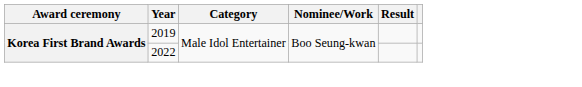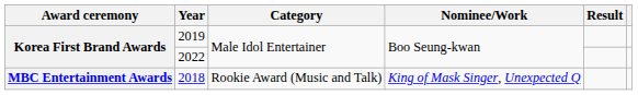 <table class="wikitable plainrowheaders sortable">
 <tr>
 <th scope="col">Award ceremony</th>
 <th scope="col">Year</th>
 <th scope="col">Category</th>
 <th scope="col">Nominee/Work</th>
 <th scope="col">Result</th>
 <th scope="col" class="unsortable"></th>
 </tr>
 <tr>
 <th scope="row" rowspan="2">Korea First Brand Awards</th>
 <td>2019</td>
 <td rowspan="2">Male Idol Entertainer</td>
 <td rowspan="2">Boo Seung-kwan</td>
 <td></td>
 <td style="text-align:center"></td>
 </tr>
 <tr>
 <td>2022</td>
 <td></td>
 <td style="text-align:center"></td>
 </tr>
+<tr>
+<th scope="row"><a href='#'>MBC Entertainment Awards</a></th>
+<td><a href='#'>2018</a></td>
+<td>Rookie Award (Music and Talk)</td>
+<td><em><a href='#'>King of Mask Singer</a></em>, <em><a href='#'>Unexpected Q</a></em></td>
+<td></td>
+<td style="text-align:center"></td>
+</tr>
 </table>
